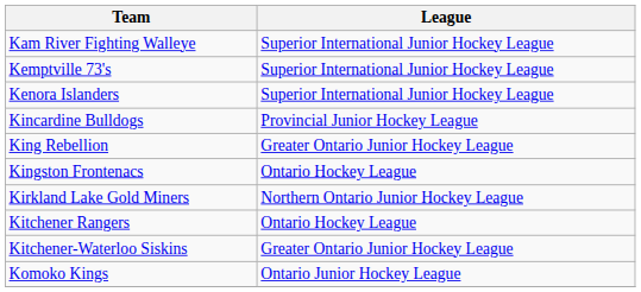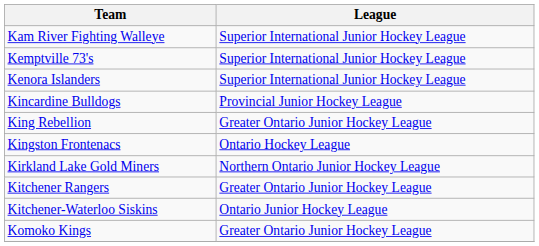 <table class="wikitable sortable" width=100%>
 <tr>
 <th width=40%>Team</th>
 <th width=60%>League</th>
 </tr>
 <tr>
 <td><a href='#'>Kam River Fighting Walleye</a></td>
 <td><a href='#'>Superior International Junior Hockey League</a></td>
 </tr>
 <tr>
 <td><a href='#'>Kemptville 73's</a></td>
 <td><a href='#'>Superior International Junior Hockey League</a></td>
 </tr>
 <tr>
 <td><a href='#'>Kenora Islanders</a></td>
 <td><a href='#'>Superior International Junior Hockey League</a></td>
 </tr>
 <tr>
 <td><a href='#'>Kincardine Bulldogs</a></td>
 <td><a href='#'>Provincial Junior Hockey League</a></td>
 </tr>
 <tr>
 <td><a href='#'>King Rebellion</a></td>
 <td><a href='#'>Greater Ontario Junior Hockey League</a></td>
 </tr>
 <tr>
 <td><a href='#'>Kingston Frontenacs</a></td>
 <td><a href='#'>Ontario Hockey League</a></td>
 </tr>
 <tr>
 <td><a href='#'>Kirkland Lake Gold Miners</a></td>
 <td><a href='#'>Northern Ontario Junior Hockey League</a></td>
 </tr>
 <tr>
 <td><a href='#'>Kitchener Rangers</a></td>
-<td><a href='#'>Ontario Hockey League</a></td>
+<td><a href='#'>Greater Ontario Junior Hockey League</a></td>
 </tr>
 <tr>
 <td><a href='#'>Kitchener-Waterloo Siskins</a></td>
-<td><a href='#'>Greater Ontario Junior Hockey League</a></td>
+<td><a href='#'>Ontario Junior Hockey League</a></td>
 </tr>
 <tr>
 <td><a href='#'>Komoko Kings</a></td>
-<td><a href='#'>Ontario Junior Hockey League</a></td>
+<td><a href='#'>Greater Ontario Junior Hockey League</a></td>
 </tr>
 <tr>
 </tr>
 </table>
